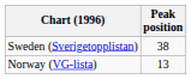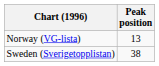 <table class="wikitable">
 <tr>
 <th>Chart (1996)</th>
 <th>Peak<br>position</th>
 </tr>
 <tr>
+<td>Norway (<a href='#'>VG-lista</a>)</td>
+<td align="center">13</td>
+</tr>
+<tr>
 <td>Sweden (<a href='#'>Sverigetopplistan</a>)</td>
 <td align="center">38</td>
 </tr>
-<tr>
-<td>Norway (<a href='#'>VG-lista</a>)</td>
-<td align="center">13</td>
-</tr>
 </table>
